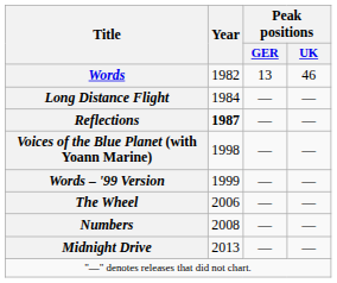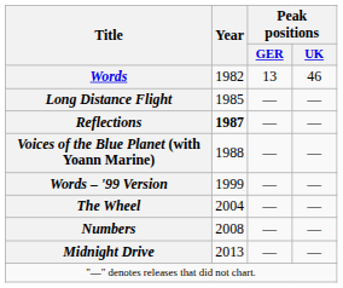 <table class="wikitable plainrowheaders" style="text-align:center;">
 <tr>
 <th align="center" rowspan="2" style="width:14em;">Title</th>
 <th align="center" rowspan="2" width="10">Year</th>
 <th align="center" colspan="2" width="20">Peak positions</th>
 </tr>
 <tr>
 <th scope="col" style="width:3em;font-size:90%;"><a href='#'>GER</a><br></th>
 <th scope="col" style="width:3em;font-size:90%;"><a href='#'>UK</a><br></th>
 </tr>
 <tr>
 <th scope="row"><em><a href='#'>Words</a></em></th>
 <td align="center">1982</td>
 <td align="center">13</td>
 <td align="center">46</td>
 </tr>
 <tr>
 <th scope="row"><em>Long Distance Flight</em></th>
-<td align="center">1984</td>
+<td align="center">1985</td>
 <td align="center">—</td>
 <td align="center">—</td>
 </tr>
 <tr>
 <th scope="row"><em>Reflections</em></th>
 <td align="center"><strong>1987</strong></td>
 <td align="center">—</td>
 <td align="center">—</td>
 </tr>
 <tr>
 <th scope="row"><em>Voices of the Blue Planet</em> (with Yoann Marine)</th>
-<td align="center">1998</td>
+<td align="center">1988</td>
 <td align="center">—</td>
 <td align="center">—</td>
 </tr>
 <tr>
 <th scope="row"><em>Words – '99 Version</em></th>
 <td align="center">1999</td>
 <td align="center">—</td>
 <td align="center">—</td>
 </tr>
 <tr>
 <th scope="row"><em>The Wheel</em></th>
-<td align="center">2006</td>
+<td align="center">2004</td>
 <td align="center">—</td>
 <td align="center">—</td>
 </tr>
 <tr>
 <th scope="row"><em>Numbers</em></th>
 <td align="center">2008</td>
 <td align="center">—</td>
 <td align="center">—</td>
 </tr>
 <tr>
 <th scope="row"><em>Midnight Drive</em></th>
 <td align="center">2013</td>
 <td align="center">—</td>
 <td align="center">—</td>
 </tr>
 <tr>
 <td colspan="5" style="text-align:center; font-size:9pt;">"—" denotes releases that did not chart.</td>
 </tr>
 </table>
